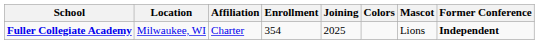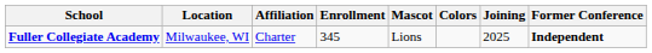 <table class="wikitable sortable">
 <tr>
 <th>School</th>
 <th>Location</th>
 <th>Affiliation</th>
 <th>Enrollment</th>
+<th>Mascot</th>
+<th>Colors</th>
 <th>Joining</th>
-<th>Colors</th>
-<th>Mascot</th>
 <th>Former Conference</th>
 </tr>
 <tr>
 <td><a href='#'><strong>Fuller Collegiate Academy</strong></a></td>
 <td><a href='#'>Milwaukee, WI</a></td>
 <td><a href='#'>Charter</a></td>
-<td>354</td>
+<td>345</td>
+<td>Lions</td>
+<td> </td>
 <td>2025</td>
-<td> </td>
-<td>Lions</td>
 <td><strong>Independent</strong></td>
 </tr>
 </table>
